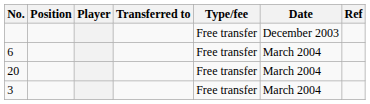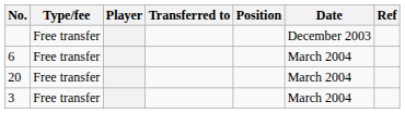 <table class="wikitable plainrowheaders sortable" style="text-align:center; text-align:left">
 <tr>
 <th scope="col">No.</th>
-<th scope="col">Position</th>
+<th scope="col">Type/fee</th>
 <th scope="col">Player</th>
 <th scope="col">Transferred to</th>
-<th scope="col">Type/fee</th>
+<th scope="col">Position</th>
 <th scope="col">Date</th>
 <th scope="col" class="unsortable">Ref</th>
 </tr>
 <tr>
 <td></td>
-<td></td>
+<td>Free transfer</td>
 <th scope="row"></th>
 <td></td>
-<td>Free transfer</td>
+<td></td>
 <td>December 2003</td>
 <td></td>
 </tr>
 <tr>
 <td>6</td>
-<td></td>
+<td>Free transfer</td>
 <th scope="row"></th>
 <td></td>
-<td>Free transfer</td>
+<td></td>
 <td>March 2004</td>
 <td></td>
 </tr>
 <tr>
 <td>20</td>
-<td></td>
+<td>Free transfer</td>
 <th scope="row"></th>
 <td></td>
-<td>Free transfer</td>
+<td></td>
 <td>March 2004</td>
 <td></td>
 </tr>
 <tr>
 <td>3</td>
-<td></td>
+<td>Free transfer</td>
 <th scope="row"></th>
 <td></td>
-<td>Free transfer</td>
+<td></td>
 <td>March 2004</td>
 <td></td>
 </tr>
 </table>
